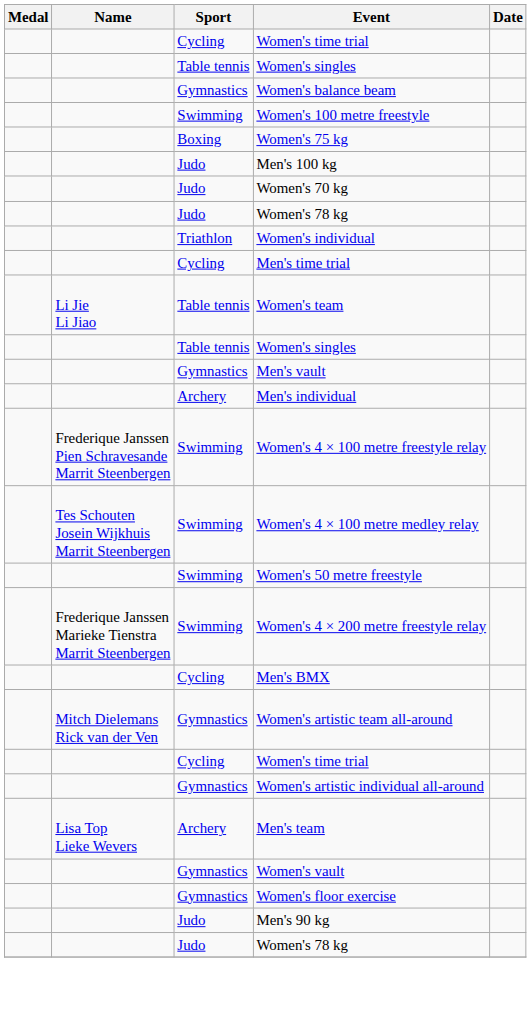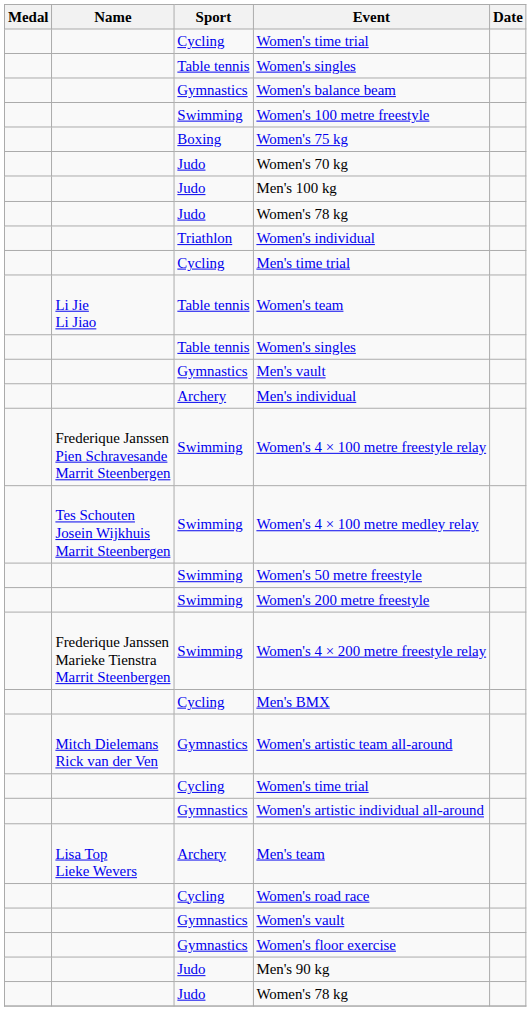 <table class="wikitable sortable" style="font-size: 95%;">
 <tr>
 <th>Medal</th>
 <th>Name</th>
 <th>Sport</th>
 <th>Event</th>
 <th>Date</th>
 </tr>
 <tr>
 <td></td>
 <td></td>
 <td><a href='#'>Cycling</a></td>
 <td><a href='#'>Women's time trial</a></td>
 <td></td>
 </tr>
 <tr>
 <td></td>
 <td></td>
 <td><a href='#'>Table tennis</a></td>
 <td><a href='#'>Women's singles</a></td>
 <td></td>
 </tr>
 <tr>
 <td></td>
 <td></td>
 <td><a href='#'>Gymnastics</a></td>
 <td><a href='#'>Women's balance beam</a></td>
 <td></td>
 </tr>
 <tr>
 <td></td>
 <td></td>
 <td><a href='#'>Swimming</a></td>
 <td><a href='#'>Women's 100 metre freestyle</a></td>
 <td></td>
 </tr>
 <tr>
 <td></td>
 <td></td>
 <td><a href='#'>Boxing</a></td>
 <td><a href='#'>Women's 75 kg</a></td>
 <td></td>
 </tr>
 <tr>
 <td></td>
 <td></td>
 <td><a href='#'>Judo</a></td>
-<td>Men's 100 kg</td>
+<td>Women's 70 kg</td>
 <td></td>
 </tr>
 <tr>
 <td></td>
 <td></td>
 <td><a href='#'>Judo</a></td>
-<td>Women's 70 kg</td>
+<td>Men's 100 kg</td>
 <td></td>
 </tr>
 <tr>
 <td></td>
 <td></td>
 <td><a href='#'>Judo</a></td>
 <td>Women's 78 kg</td>
 <td></td>
 </tr>
 <tr>
 <td></td>
 <td></td>
 <td><a href='#'>Triathlon</a></td>
 <td><a href='#'>Women's individual</a></td>
 <td></td>
 </tr>
 <tr>
 <td></td>
 <td></td>
 <td><a href='#'>Cycling</a></td>
 <td><a href='#'>Men's time trial</a></td>
 <td></td>
 </tr>
 <tr>
 <td></td>
 <td><br><a href='#'>Li Jie</a> <br> <a href='#'>Li Jiao</a></td>
 <td><a href='#'>Table tennis</a></td>
 <td><a href='#'>Women's team</a></td>
 <td></td>
 </tr>
 <tr>
 <td></td>
 <td></td>
 <td><a href='#'>Table tennis</a></td>
 <td><a href='#'>Women's singles</a></td>
 <td></td>
 </tr>
 <tr>
 <td></td>
 <td></td>
 <td><a href='#'>Gymnastics</a></td>
 <td><a href='#'>Men's vault</a></td>
 <td></td>
 </tr>
 <tr>
 <td></td>
 <td></td>
 <td><a href='#'>Archery</a></td>
 <td><a href='#'>Men's individual</a></td>
 <td></td>
 </tr>
 <tr>
 <td></td>
 <td><br>Frederique Janssen<br><a href='#'>Pien Schravesande</a><br><a href='#'>Marrit Steenbergen</a></td>
 <td><a href='#'>Swimming</a></td>
 <td><a href='#'>Women's 4 × 100 metre freestyle relay</a></td>
 <td></td>
 </tr>
 <tr>
 <td></td>
 <td><br><a href='#'>Tes Schouten</a><br><a href='#'>Josein Wijkhuis</a><br><a href='#'>Marrit Steenbergen</a></td>
 <td><a href='#'>Swimming</a></td>
 <td><a href='#'>Women's 4 × 100 metre medley relay</a></td>
 <td></td>
 </tr>
 <tr>
 <td></td>
 <td></td>
 <td><a href='#'>Swimming</a></td>
 <td><a href='#'>Women's 50 metre freestyle</a></td>
 <td></td>
 </tr>
 <tr>
 <td></td>
+<td></td>
+<td><a href='#'>Swimming</a></td>
+<td><a href='#'>Women's 200 metre freestyle</a></td>
+<td></td>
+</tr>
+<tr>
+<td></td>
 <td><br>Frederique Janssen<br>Marieke Tienstra<br><a href='#'>Marrit Steenbergen</a></td>
 <td><a href='#'>Swimming</a></td>
 <td><a href='#'>Women's 4 × 200 metre freestyle relay</a></td>
 <td></td>
 </tr>
 <tr>
 <td></td>
 <td></td>
 <td><a href='#'>Cycling</a></td>
 <td><a href='#'>Men's BMX</a></td>
 <td></td>
 </tr>
 <tr>
 <td></td>
 <td> <br> <a href='#'>Mitch Dielemans</a> <br> <a href='#'>Rick van der Ven</a></td>
 <td><a href='#'>Gymnastics</a></td>
 <td><a href='#'>Women's artistic team all-around</a></td>
 <td></td>
 </tr>
 <tr>
 <td></td>
 <td></td>
 <td><a href='#'>Cycling</a></td>
 <td><a href='#'>Women's time trial</a></td>
 <td></td>
 </tr>
 <tr>
 <td></td>
 <td></td>
 <td><a href='#'>Gymnastics</a></td>
 <td><a href='#'>Women's artistic individual all-around</a></td>
 <td></td>
 </tr>
 <tr>
 <td></td>
 <td><br><a href='#'>Lisa Top</a> <br> <a href='#'>Lieke Wevers</a></td>
 <td><a href='#'>Archery</a></td>
 <td><a href='#'>Men's team</a></td>
 <td></td>
 </tr>
 <tr>
 <td></td>
 <td></td>
+<td><a href='#'>Cycling</a></td>
+<td><a href='#'>Women's road race</a></td>
+<td></td>
+</tr>
+<tr>
+<td></td>
+<td></td>
 <td><a href='#'>Gymnastics</a></td>
 <td><a href='#'>Women's vault</a></td>
 <td></td>
 </tr>
 <tr>
 <td></td>
 <td></td>
 <td><a href='#'>Gymnastics</a></td>
 <td><a href='#'>Women's floor exercise</a></td>
 <td></td>
 </tr>
 <tr>
 <td></td>
 <td></td>
 <td><a href='#'>Judo</a></td>
 <td>Men's 90 kg</td>
 <td></td>
 </tr>
 <tr>
 <td></td>
 <td></td>
 <td><a href='#'>Judo</a></td>
 <td>Women's 78 kg</td>
 <td></td>
 </tr>
 <tr>
 </tr>
 </table>
